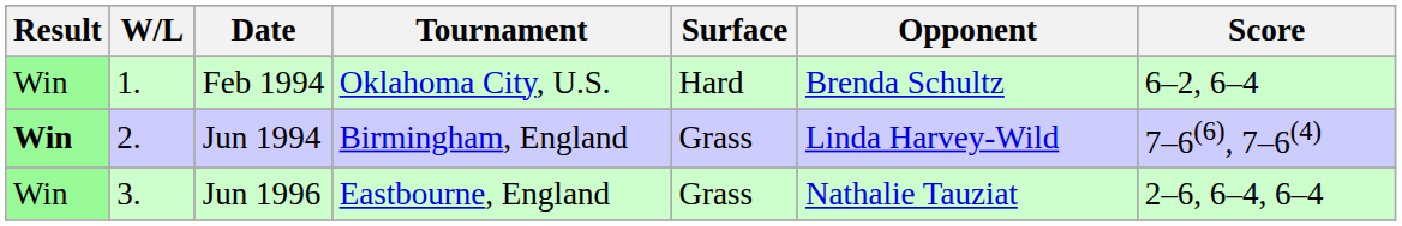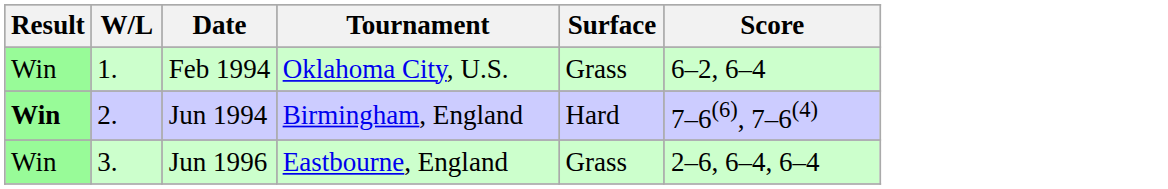 <table class="sortable wikitable">
 <tr>
 <th style="width:40px">Result</th>
 <th style="width:35px" class="unsortable">W/L</th>
 <th style="width:60px">Date</th>
 <th style="width:160px">Tournament</th>
 <th style="width:55px">Surface</th>
-<th style="width:160px">Opponent</th>
 <th style="width:120px" class="unsortable">Score</th>
 </tr>
 <tr style="background:#ccffcc;">
 <td style="background:#98fb98;">Win</td>
 <td>1.</td>
 <td>Feb 1994</td>
 <td><a href='#'>Oklahoma City</a>, U.S.</td>
-<td>Hard</td>
-<td> <a href='#'>Brenda Schultz</a></td>
+<td>Grass</td>
 <td>6–2, 6–4</td>
 </tr>
 <tr style="background:#ccccff;">
 <td style="background:#98fb98;"><strong>Win</strong></td>
 <td>2.</td>
 <td>Jun 1994</td>
 <td><a href='#'>Birmingham</a>, England</td>
-<td>Grass</td>
-<td> <a href='#'>Linda Harvey-Wild</a></td>
+<td>Hard</td>
 <td>7–6<sup>(6)</sup>, 7–6<sup>(4)</sup></td>
 </tr>
 <tr style="background:#ccffcc;">
 <td style="background:#98fb98;">Win</td>
 <td>3.</td>
 <td>Jun 1996</td>
 <td><a href='#'>Eastbourne</a>, England</td>
 <td>Grass</td>
-<td> <a href='#'>Nathalie Tauziat</a></td>
 <td>2–6, 6–4, 6–4</td>
 </tr>
 </table>
